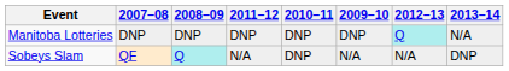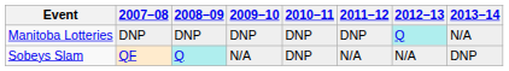 <table class="wikitable" border="1">
 <tr>
 <th>Event</th>
 <th><a href='#'>2007–08</a></th>
 <th><a href='#'>2008–09</a></th>
+<th><a href='#'>2009–10</a></th>
+<th><a href='#'>2010–11</a></th>
 <th><a href='#'>2011–12</a></th>
-<th><a href='#'>2010–11</a></th>
-<th><a href='#'>2009–10</a></th>
 <th><a href='#'>2012–13</a></th>
 <th><a href='#'>2013–14</a></th>
 </tr>
 <tr>
 <td><a href='#'>Manitoba Lotteries</a></td>
 <td style="background:#EFEFEF;">DNP</td>
 <td style="background:#EFEFEF;">DNP</td>
 <td style="background:#EFEFEF;">DNP</td>
 <td style="background:#EFEFEF;">DNP</td>
 <td style="background:#EFEFEF;">DNP</td>
 <td style="background:#afeeee;"><a href='#'>Q</a></td>
 <td style="background:#EFEFEF;">N/A</td>
 </tr>
 <tr>
 <td><a href='#'>Sobeys Slam</a></td>
 <td style="background:#ffebcd;"><a href='#'>QF</a></td>
 <td style="background:#afeeee;"><a href='#'>Q</a></td>
 <td style="background:#EFEFEF;">N/A</td>
 <td style="background:#EFEFEF;">DNP</td>
 <td style="background:#EFEFEF;">N/A</td>
 <td style="background:#EFEFEF;">N/A</td>
 <td style="background:#EFEFEF;">DNP</td>
 </tr>
 </table>
